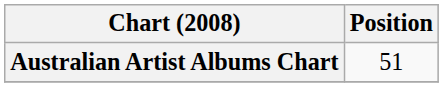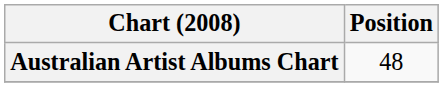 <table class="wikitable sortable plainrowheaders" style="text-align:center">
 <tr>
 <th scope="col">Chart (2008)</th>
 <th scope="col">Position</th>
 </tr>
 <tr>
 <th scope="row">Australian Artist Albums Chart</th>
-<td>51</td>
+<td>48</td>
 </tr>
 <tr>
 </tr>
 </table>
